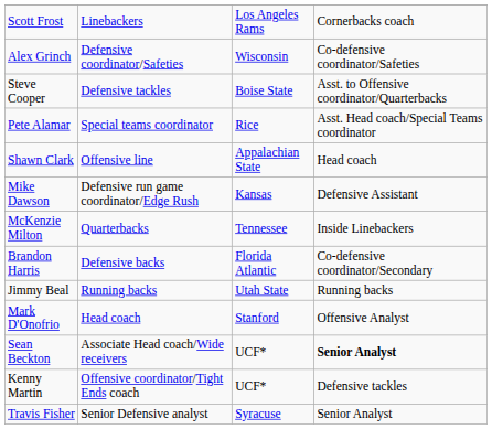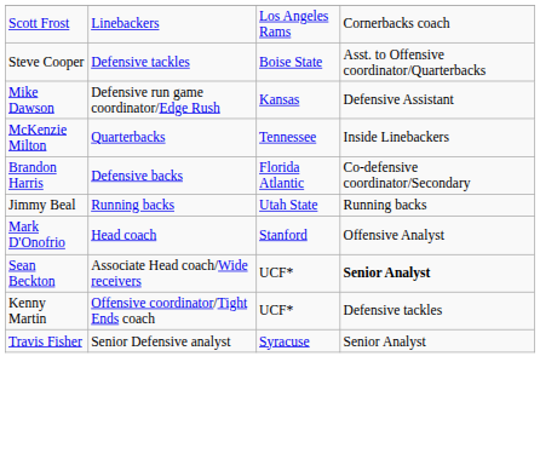 <table class="wikitable">
 <tr>
 </tr>
 <tr>
 <td><a href='#'>Scott Frost</a></td>
 <td><a href='#'>Linebackers</a></td>
 <td><a href='#'>Los Angeles Rams</a></td>
 <td>Cornerbacks coach</td>
 </tr>
 <tr>
-<td><a href='#'>Alex Grinch</a></td>
-<td><a href='#'>Defensive coordinator</a>/<a href='#'>Safeties</a></td>
-<td><a href='#'>Wisconsin</a></td>
-<td>Co-defensive coordinator/Safeties</td>
-</tr>
-<tr>
 <td>Steve Cooper</td>
 <td><a href='#'>Defensive tackles</a></td>
 <td><a href='#'>Boise State</a></td>
 <td>Asst. to Offensive coordinator/Quarterbacks</td>
-</tr>
-<tr>
-<td><a href='#'>Pete Alamar</a></td>
-<td><a href='#'>Special teams coordinator</a></td>
-<td><a href='#'>Rice</a></td>
-<td>Asst. Head coach/Special Teams coordinator</td>
-</tr>
-<tr>
-<td><a href='#'>Shawn Clark</a></td>
-<td><a href='#'>Offensive line</a></td>
-<td><a href='#'>Appalachian State</a></td>
-<td>Head coach</td>
 </tr>
 <tr>
 <td><a href='#'>Mike Dawson</a></td>
 <td>Defensive run game coordinator/<a href='#'>Edge Rush</a></td>
 <td><a href='#'>Kansas</a></td>
 <td>Defensive Assistant</td>
 </tr>
 <tr>
 <td><a href='#'>McKenzie Milton</a></td>
 <td><a href='#'>Quarterbacks</a></td>
 <td><a href='#'>Tennessee</a></td>
 <td>Inside Linebackers</td>
 </tr>
 <tr>
 <td><a href='#'>Brandon Harris</a></td>
 <td><a href='#'>Defensive backs</a></td>
 <td><a href='#'>Florida Atlantic</a></td>
 <td>Co-defensive coordinator/Secondary</td>
 </tr>
 <tr>
 <td>Jimmy Beal</td>
 <td><a href='#'>Running backs</a></td>
 <td><a href='#'>Utah State</a></td>
 <td>Running backs</td>
 </tr>
 <tr>
 <td><a href='#'>Mark D'Onofrio</a></td>
 <td><a href='#'>Head coach</a></td>
 <td><a href='#'>Stanford</a></td>
 <td>Offensive Analyst</td>
 </tr>
 <tr>
 <td><a href='#'>Sean Beckton</a></td>
 <td>Associate Head coach/<a href='#'>Wide receivers</a></td>
 <td>UCF*</td>
 <td><strong>Senior Analyst</strong></td>
 </tr>
 <tr>
 <td>Kenny Martin</td>
 <td><a href='#'>Offensive coordinator</a>/<a href='#'>Tight Ends</a> coach</td>
 <td>UCF*</td>
 <td>Defensive tackles</td>
 </tr>
 <tr>
 <td><a href='#'>Travis Fisher</a></td>
 <td>Senior Defensive analyst</td>
 <td><a href='#'>Syracuse</a></td>
 <td>Senior Analyst</td>
 </tr>
 </table>
